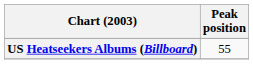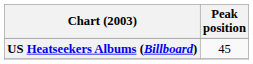 <table class="wikitable sortable plainrowheaders" style="text-align:center">
 <tr>
 <th scope="col">Chart (2003)</th>
 <th scope="col">Peak<br>position</th>
 </tr>
 <tr>
 </tr>
 <tr>
 </tr>
 <tr>
 <th scope="row">US <a href='#'>Heatseekers Albums</a> (<em><a href='#'>Billboard</a></em>)</th>
-<td>55</td>
+<td>45</td>
 </tr>
 <tr>
 </tr>
 </table>
